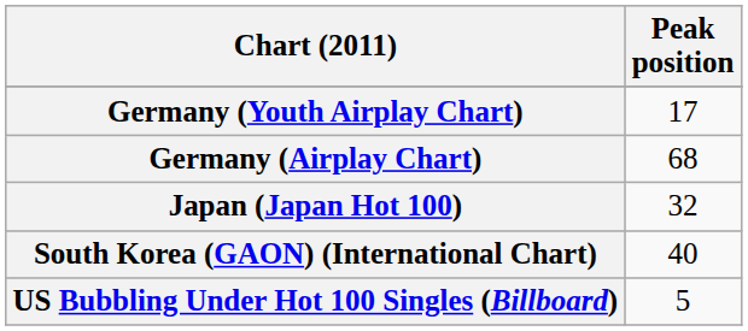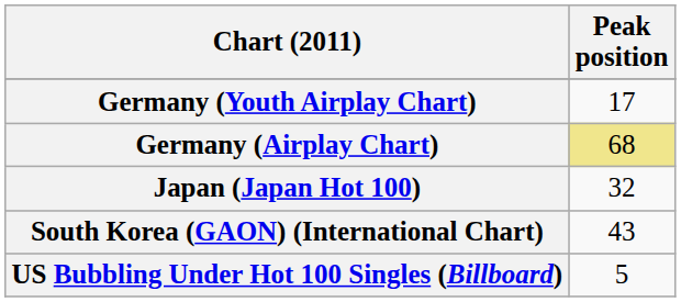 <table class="wikitable sortable plainrowheaders" style="text-align:center">
 <tr>
 <th scope="col">Chart (2011)</th>
 <th scope="col">Peak<br>position</th>
 </tr>
 <tr>
 </tr>
 <tr>
 </tr>
 <tr>
 <th scope="row">Germany (<a href='#'>Youth Airplay Chart</a>)</th>
 <td>17</td>
 </tr>
 <tr>
 <th scope="row">Germany (<a href='#'>Airplay Chart</a>)</th>
-<td>68</td>
+<td style="background: khaki;">68</td>
 </tr>
 <tr>
 <th scope="row">Japan (<a href='#'>Japan Hot 100</a>)</th>
 <td>32</td>
 </tr>
 <tr>
 <th scope="row">South Korea (<a href='#'>GAON</a>) (International Chart)</th>
-<td>40</td>
+<td>43</td>
 </tr>
 <tr>
 <th scope="row">US <a href='#'>Bubbling Under Hot 100 Singles</a> (<a href='#'><em>Billboard</em></a>)</th>
 <td>5</td>
 </tr>
 </table>
